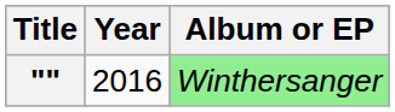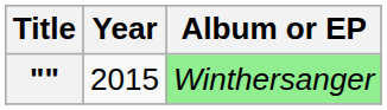 <table class="wikitable plainrowheaders" style="text-align:center;">
 <tr>
 <th scope="col">Title</th>
 <th scope="col">Year</th>
 <th scope="col">Album or EP</th>
 </tr>
 <tr>
 <th scope="row">""</th>
-<td>2016</td>
+<td>2015</td>
 <td style="background: lightgreen;"><em>Winthersanger</em></td>
 </tr>
 </table>
